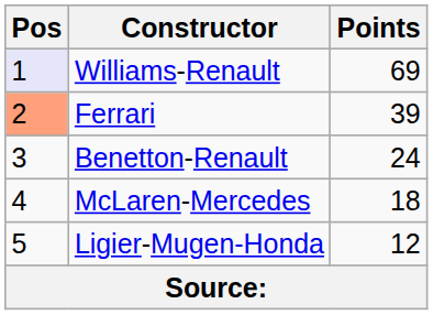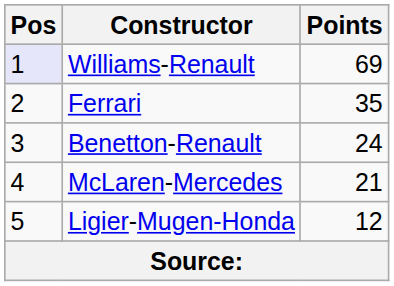 <table class="wikitable" style="font-size: 95%;">
 <tr>
 <th>Pos</th>
 <th>Constructor</th>
 <th>Points</th>
 </tr>
 <tr>
 <td style="background: lavender;">1</td>
 <td> <a href='#'>Williams</a>-<a href='#'>Renault</a></td>
 <td align="right">69</td>
 </tr>
 <tr>
-<td style="background: lightsalmon;">2</td>
+<td>2</td>
 <td> <a href='#'>Ferrari</a></td>
-<td align="right">39</td>
+<td align="right">35</td>
 </tr>
 <tr>
 <td>3</td>
 <td> <a href='#'>Benetton</a>-<a href='#'>Renault</a></td>
 <td align="right">24</td>
 </tr>
 <tr>
 <td>4</td>
 <td> <a href='#'>McLaren</a>-<a href='#'>Mercedes</a></td>
-<td align="right">18</td>
+<td align="right">21</td>
 </tr>
 <tr>
 <td>5</td>
 <td> <a href='#'>Ligier</a>-<a href='#'>Mugen-Honda</a></td>
 <td align="right">12</td>
 </tr>
 <tr>
 <th colspan=4>Source: </th>
 </tr>
 </table>
